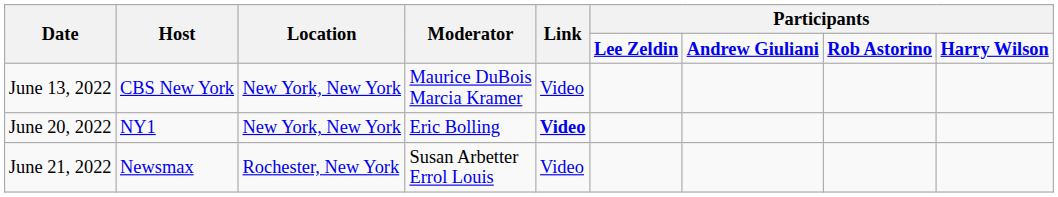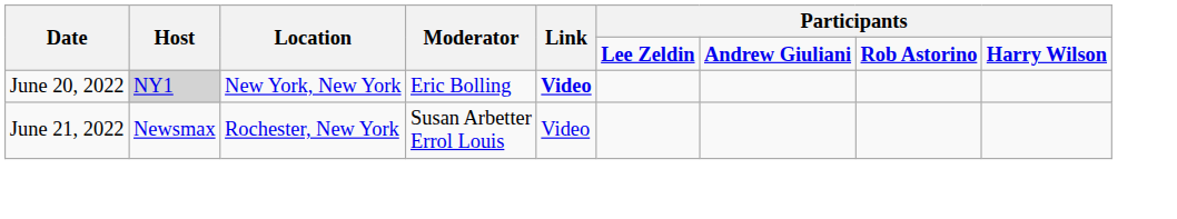 <table class="wikitable">
 <tr>
 <th rowspan="2">Date</th>
 <th rowspan="2">Host</th>
 <th rowspan="2">Location</th>
 <th rowspan="2">Moderator</th>
 <th rowspan="2">Link</th>
 <th colspan="4">Participants</th>
 </tr>
 <tr>
 <td><strong><a href='#'>Lee Zeldin</a></strong></td>
 <td><strong><a href='#'>Andrew Giuliani</a></strong></td>
 <td><strong><a href='#'>Rob Astorino</a></strong></td>
 <td><strong><a href='#'>Harry Wilson</a></strong></td>
 </tr>
 <tr>
-<td>June 13, 2022</td>
-<td><a href='#'>CBS New York</a></td>
-<td><a href='#'>New York, New York</a></td>
-<td><a href='#'>Maurice DuBois</a><br><a href='#'>Marcia Kramer</a></td>
-<td><a href='#'>Video</a></td>
-<td></td>
-<td></td>
-<td></td>
-<td></td>
-</tr>
-<tr>
 <td>June 20, 2022</td>
-<td><a href='#'>NY1</a></td>
+<td style="background: lightgrey;"><a href='#'>NY1</a></td>
 <td><a href='#'>New York, New York</a></td>
 <td><a href='#'>Eric Bolling</a></td>
 <td><strong><a href='#'>Video</a></strong></td>
 <td></td>
 <td></td>
 <td></td>
 <td></td>
 </tr>
 <tr>
 <td>June 21, 2022</td>
 <td><a href='#'>Newsmax</a></td>
 <td><a href='#'>Rochester, New York</a></td>
 <td>Susan Arbetter<br><a href='#'>Errol Louis</a></td>
 <td><a href='#'>Video</a></td>
 <td></td>
 <td></td>
 <td></td>
 <td></td>
 </tr>
 </table>
